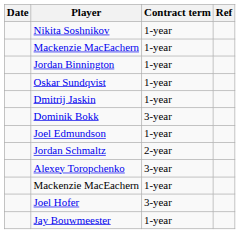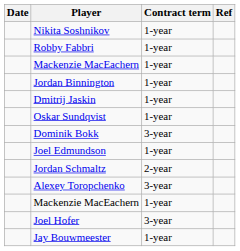 <table class="wikitable">
 <tr>
 <th>Date</th>
 <th>Player</th>
 <th>Contract term</th>
 <th>Ref</th>
 </tr>
 <tr>
 <td></td>
 <td><a href='#'>Nikita Soshnikov</a></td>
+<td>1-year</td>
+<td></td>
+</tr>
+<tr>
+<td></td>
+<td><a href='#'>Robby Fabbri</a></td>
 <td>1-year</td>
 <td></td>
 </tr>
 <tr>
 <td></td>
 <td><a href='#'>Mackenzie MacEachern</a></td>
 <td>1-year</td>
 <td></td>
 </tr>
 <tr>
 <td></td>
 <td><a href='#'>Jordan Binnington</a></td>
 <td>1-year</td>
 <td></td>
 </tr>
 <tr>
 <td></td>
-<td><a href='#'>Oskar Sundqvist</a></td>
+<td><a href='#'>Dmitrij Jaskin</a></td>
 <td>1-year</td>
 <td></td>
 </tr>
 <tr>
 <td></td>
-<td><a href='#'>Dmitrij Jaskin</a></td>
+<td><a href='#'>Oskar Sundqvist</a></td>
 <td>1-year</td>
 <td></td>
 </tr>
 <tr>
 <td></td>
 <td><a href='#'>Dominik Bokk</a></td>
 <td>3-year</td>
 <td></td>
 </tr>
 <tr>
 <td></td>
 <td><a href='#'>Joel Edmundson</a></td>
 <td>1-year</td>
 <td></td>
 </tr>
 <tr>
 <td></td>
 <td><a href='#'>Jordan Schmaltz</a></td>
 <td>2-year</td>
 <td></td>
 </tr>
 <tr>
 <td></td>
 <td><a href='#'>Alexey Toropchenko</a></td>
 <td>3-year</td>
 <td></td>
 </tr>
 <tr>
 <td></td>
 <td>Mackenzie MacEachern</td>
 <td>1-year</td>
 <td></td>
 </tr>
 <tr>
 <td></td>
 <td><a href='#'>Joel Hofer</a></td>
 <td>3-year</td>
 <td></td>
 </tr>
 <tr>
 <td></td>
 <td><a href='#'>Jay Bouwmeester</a></td>
 <td>1-year</td>
 <td></td>
 </tr>
 </table>
